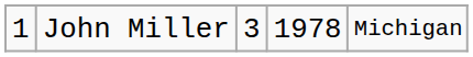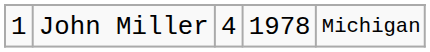 <table class="wikitable">
 <tr>
 </tr>
 <tr>
 <td>1</td>
 <td>John Miller</td>
-<td>3</td>
+<td>4</td>
 <td>1978</td>
 <td style="font-size:80%;">Michigan</td>
 </tr>
 </table>
